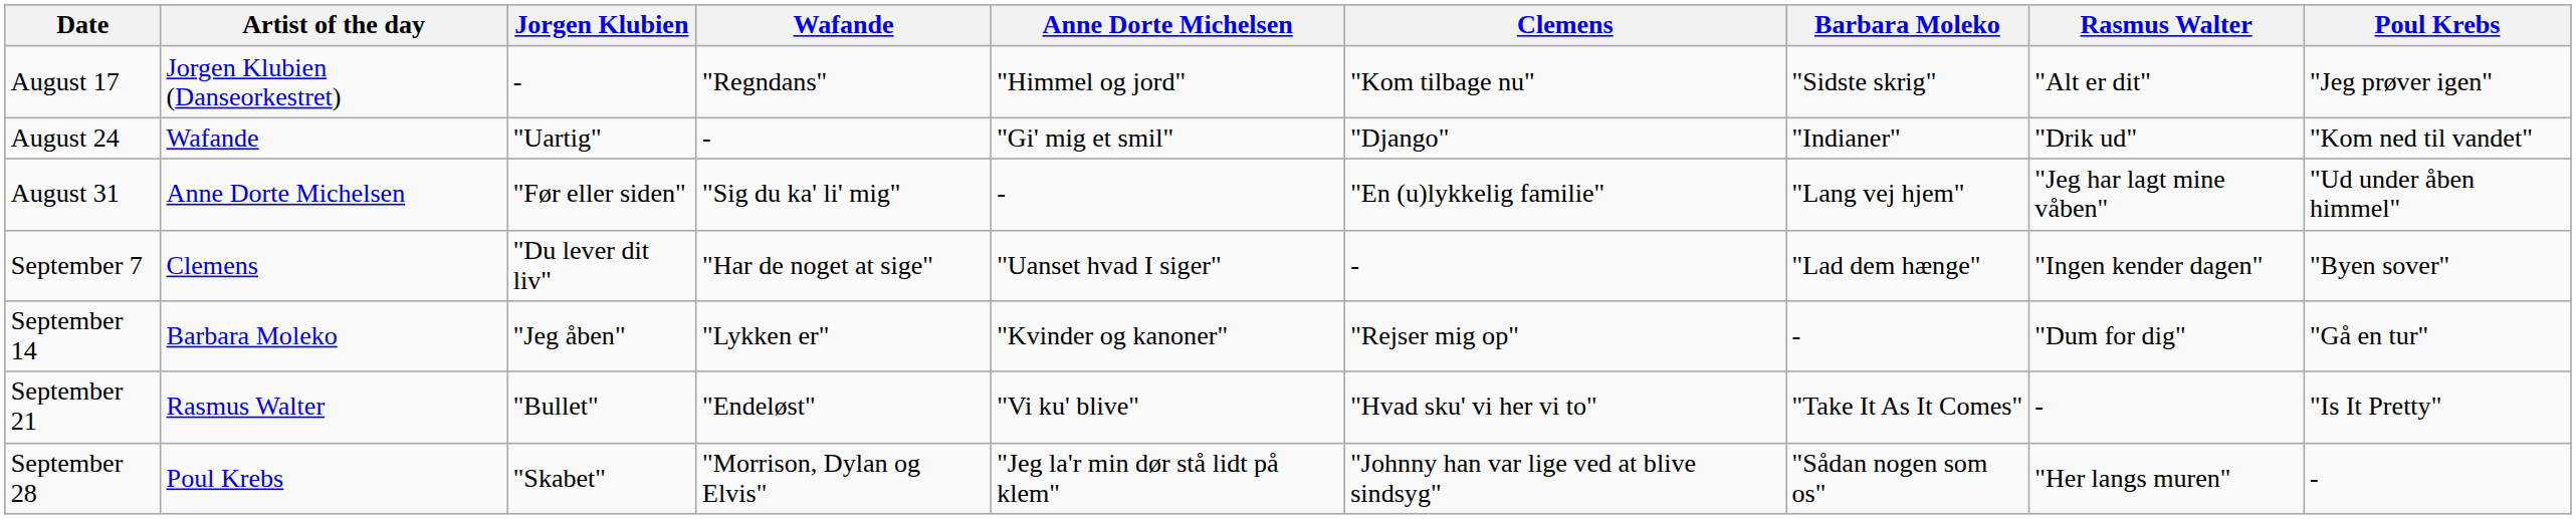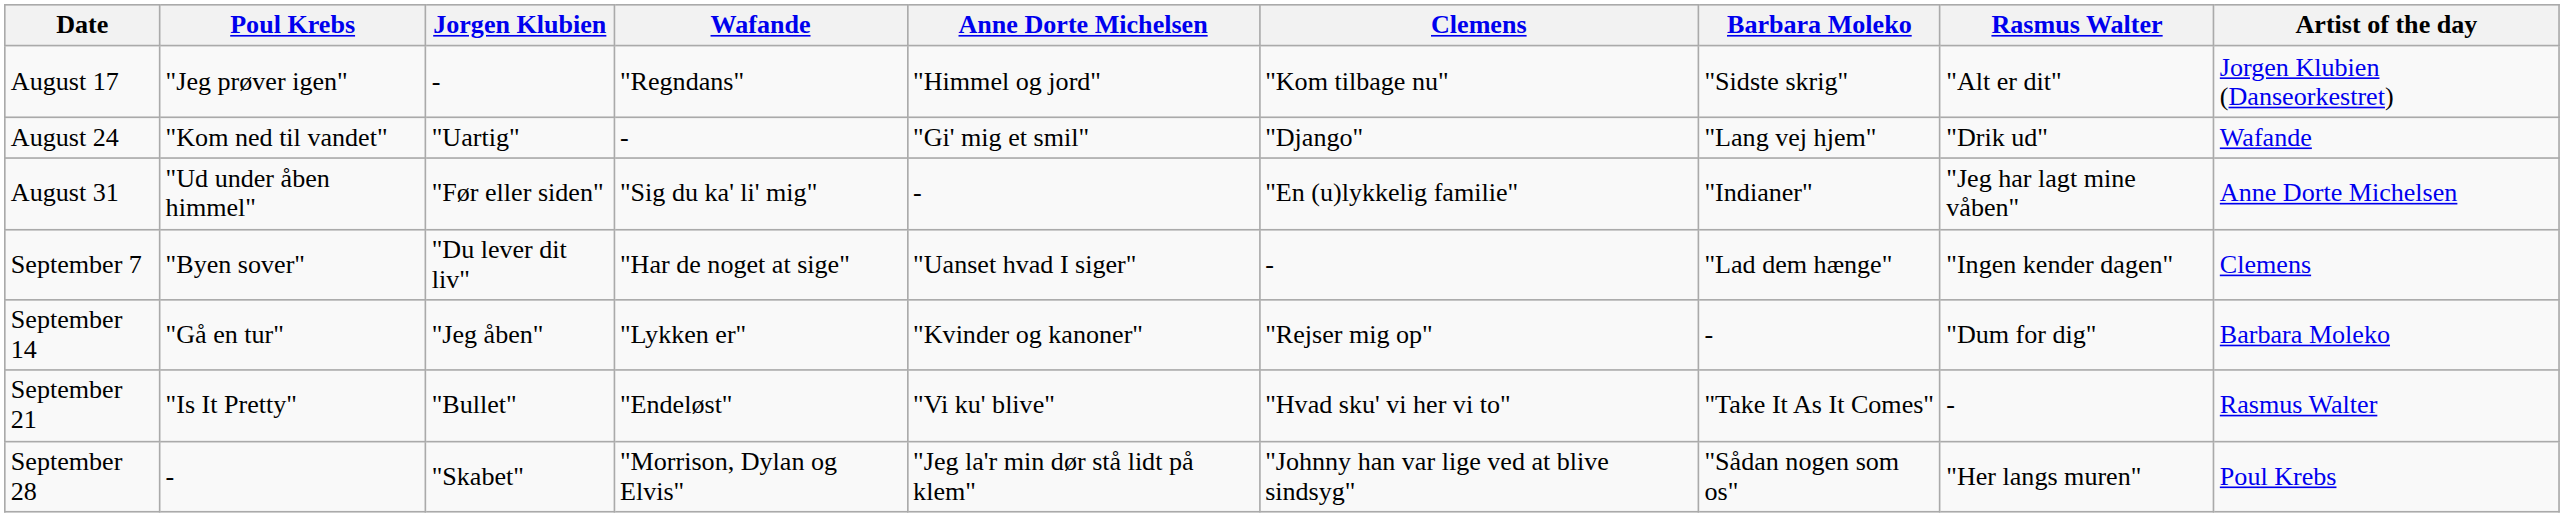 <table class="wikitable">
 <tr>
 <th>Date</th>
-<th>Artist of the day</th>
+<th><a href='#'>Poul Krebs</a></th>
 <th><a href='#'>Jorgen Klubien</a></th>
 <th><a href='#'>Wafande</a></th>
 <th><a href='#'>Anne Dorte Michelsen</a></th>
 <th><a href='#'>Clemens</a></th>
 <th><a href='#'>Barbara Moleko</a></th>
 <th><a href='#'>Rasmus Walter</a></th>
-<th><a href='#'>Poul Krebs</a></th>
+<th>Artist of the day</th>
 </tr>
 <tr>
 <td>August 17</td>
-<td><a href='#'>Jorgen Klubien</a> (<a href='#'>Danseorkestret</a>)</td>
+<td>"Jeg prøver igen"</td>
 <td>-</td>
 <td>"Regndans"</td>
 <td>"Himmel og jord"</td>
 <td>"Kom tilbage nu"</td>
 <td>"Sidste skrig"</td>
 <td>"Alt er dit"</td>
-<td>"Jeg prøver igen"</td>
+<td><a href='#'>Jorgen Klubien</a> (<a href='#'>Danseorkestret</a>)</td>
 </tr>
 <tr>
 <td>August 24</td>
-<td><a href='#'>Wafande</a></td>
+<td>"Kom ned til vandet"</td>
 <td>"Uartig"</td>
 <td>-</td>
 <td>"Gi' mig et smil"</td>
 <td>"Django"</td>
-<td>"Indianer"</td>
+<td>"Lang vej hjem"</td>
 <td>"Drik ud"</td>
-<td>"Kom ned til vandet"</td>
+<td><a href='#'>Wafande</a></td>
 </tr>
 <tr>
 <td>August 31</td>
-<td><a href='#'>Anne Dorte Michelsen</a></td>
+<td>"Ud under åben himmel"</td>
 <td>"Før eller siden"</td>
 <td>"Sig du ka' li' mig"</td>
 <td>-</td>
 <td>"En (u)lykkelig familie"</td>
-<td>"Lang vej hjem"</td>
+<td>"Indianer"</td>
 <td>"Jeg har lagt mine våben"</td>
-<td>"Ud under åben himmel"</td>
+<td><a href='#'>Anne Dorte Michelsen</a></td>
 </tr>
 <tr>
 <td>September 7</td>
-<td><a href='#'>Clemens</a></td>
+<td>"Byen sover"</td>
 <td>"Du lever dit liv"</td>
 <td>"Har de noget at sige"</td>
 <td>"Uanset hvad I siger"</td>
 <td>-</td>
 <td>"Lad dem hænge"</td>
 <td>"Ingen kender dagen"</td>
-<td>"Byen sover"</td>
+<td><a href='#'>Clemens</a></td>
 </tr>
 <tr>
 <td>September 14</td>
-<td><a href='#'>Barbara Moleko</a></td>
+<td>"Gå en tur"</td>
 <td>"Jeg åben"</td>
 <td>"Lykken er"</td>
 <td>"Kvinder og kanoner"</td>
 <td>"Rejser mig op"</td>
 <td>-</td>
 <td>"Dum for dig"</td>
-<td>"Gå en tur"</td>
+<td><a href='#'>Barbara Moleko</a></td>
 </tr>
 <tr>
 <td>September 21</td>
-<td><a href='#'>Rasmus Walter</a></td>
+<td>"Is It Pretty"</td>
 <td>"Bullet"</td>
 <td>"Endeløst"</td>
 <td>"Vi ku' blive"</td>
 <td>"Hvad sku' vi her vi to"</td>
 <td>"Take It As It Comes"</td>
 <td>-</td>
-<td>"Is It Pretty"</td>
+<td><a href='#'>Rasmus Walter</a></td>
 </tr>
 <tr>
 <td>September 28</td>
-<td><a href='#'>Poul Krebs</a></td>
+<td>-</td>
 <td>"Skabet"</td>
 <td>"Morrison, Dylan og Elvis"</td>
 <td>"Jeg la'r min dør stå lidt på klem"</td>
 <td>"Johnny han var lige ved at blive sindsyg"</td>
 <td>"Sådan nogen som os"</td>
 <td>"Her langs muren"</td>
-<td>-</td>
+<td><a href='#'>Poul Krebs</a></td>
 </tr>
 </table>
